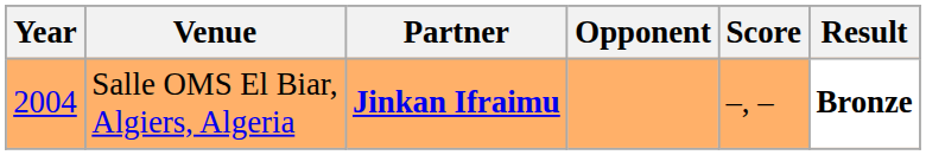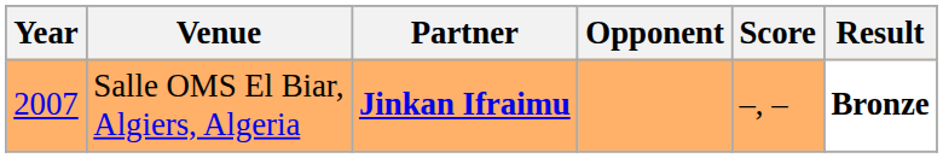 <table class="sortable wikitable" style="font-size: 90%;">
 <tr>
 <th>Year</th>
 <th>Venue</th>
 <th>Partner</th>
 <th>Opponent</th>
 <th>Score</th>
 <th>Result</th>
 </tr>
 <tr style="background:#FFB069">
-<td align="center"><a href='#'>2004</a></td>
+<td align="center"><a href='#'>2007</a></td>
 <td align="left">Salle OMS El Biar,<br><a href='#'>Algiers, Algeria</a></td>
 <td align="left"><strong> <a href='#'>Jinkan Ifraimu</a></strong></td>
 <td align="left"> <br> </td>
 <td align="left">–, –</td>
 <td style="text-align:left; background:white"> <strong>Bronze</strong></td>
 </tr>
 </table>
